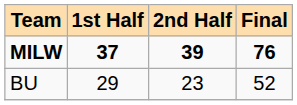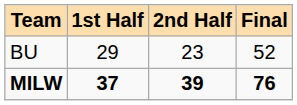 <table class="wikitable" align=right>
 <tr bgcolor=#ffdead align=center>
 <td><strong>Team</strong></td>
 <td><strong>1st Half</strong></td>
 <td><strong>2nd Half</strong></td>
 <td><strong>Final</strong></td>
 </tr>
 <tr>
+<td>BU</td>
+<td align=center>29</td>
+<td align=center>23</td>
+<td align=center>52</td>
+</tr>
+<tr>
 <td><strong>MILW</strong></td>
 <td align=center><strong>37</strong></td>
 <td align=center><strong>39</strong></td>
 <td align=center><strong>76</strong></td>
 </tr>
 <tr>
-<td>BU</td>
-<td align=center>29</td>
-<td align=center>23</td>
-<td align=center>52</td>
-</tr>
-<tr>
 </tr>
 </table>
